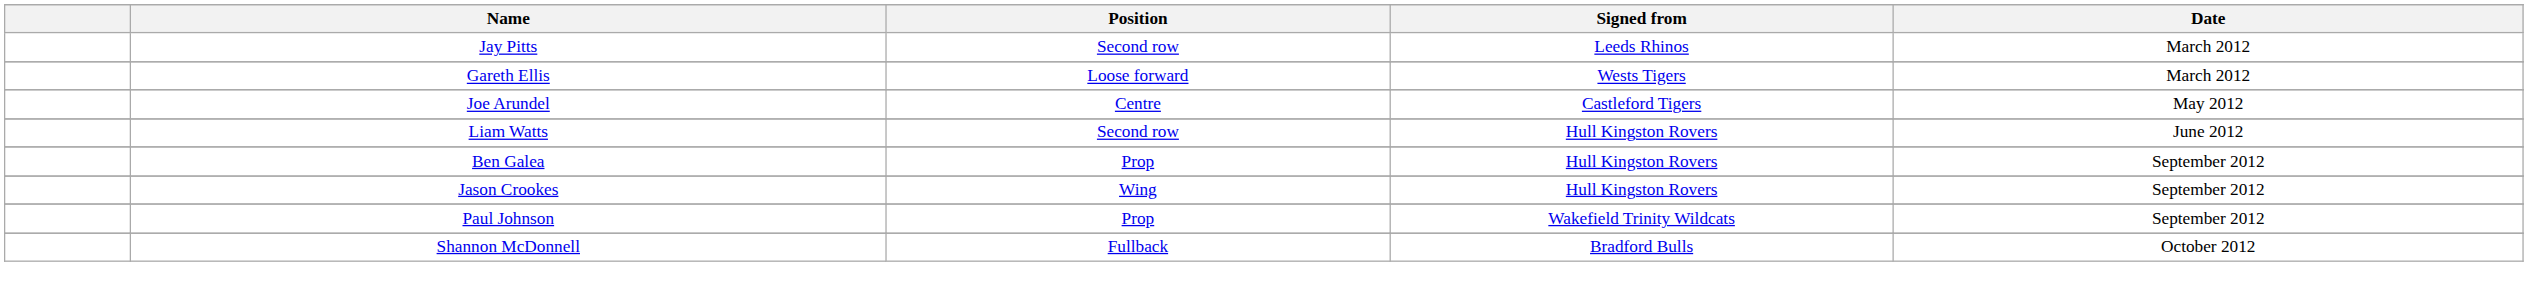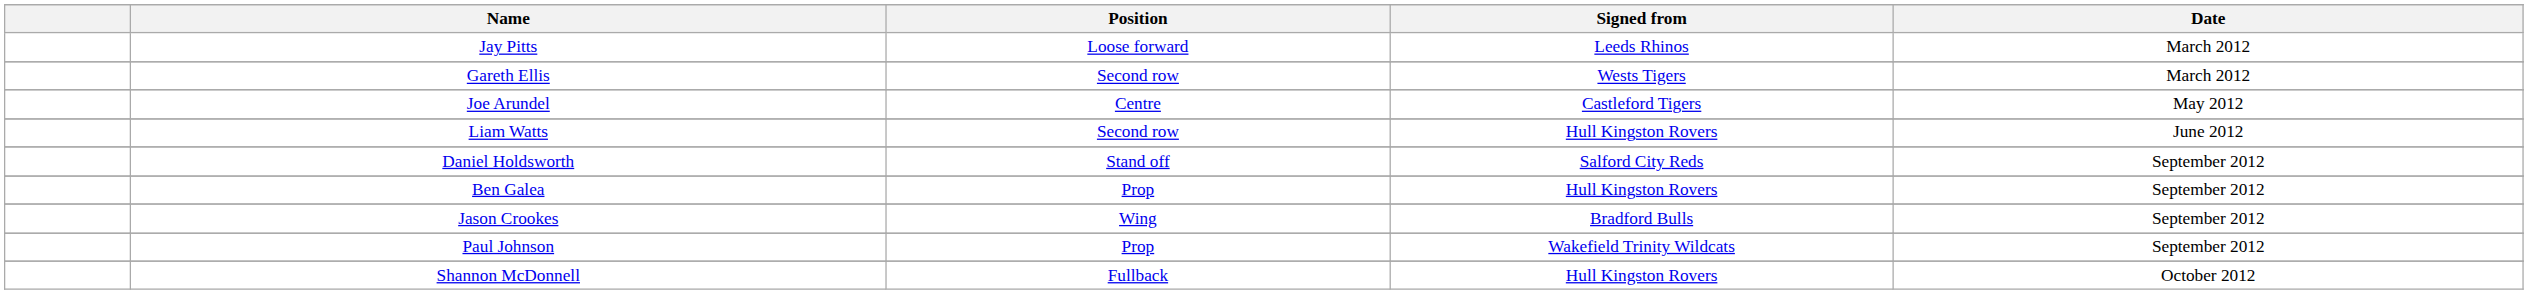 <table class="wikitable sortable" width="100%" style="font-size:85%">
 <tr bgcolor="#efefef">
 </tr>
 <tr bgcolor="#efefef">
 <th width=5%></th>
 <th width=30%>Name</th>
 <th !width=30%>Position</th>
 <th width=20%>Signed from</th>
 <th width=25%>Date</th>
 </tr>
 <tr bgcolor=#FFFFFF>
 <td align=center></td>
 <td align=center><a href='#'>Jay Pitts</a></td>
-<td align=center><a href='#'>Second row</a></td>
+<td align=center><a href='#'>Loose forward</a></td>
 <td align=center><a href='#'>Leeds Rhinos</a></td>
 <td align=center>March 2012</td>
 </tr>
 <tr>
 </tr>
 <tr bgcolor=#FFFFFF>
 <td align=center></td>
 <td align=center><a href='#'>Gareth Ellis</a></td>
-<td align=center><a href='#'>Loose forward</a></td>
+<td align=center><a href='#'>Second row</a></td>
 <td align=center><a href='#'>Wests Tigers</a></td>
 <td align=center>March 2012</td>
 </tr>
 <tr>
 </tr>
 <tr bgcolor=#FFFFFF>
 <td align=center></td>
 <td align=center><a href='#'>Joe Arundel</a></td>
 <td align=center><a href='#'>Centre</a></td>
 <td align=center><a href='#'>Castleford Tigers</a></td>
 <td align=center>May 2012</td>
 </tr>
 <tr>
 </tr>
 <tr bgcolor=#FFFFFF>
 <td align=center></td>
 <td align=center><a href='#'>Liam Watts</a></td>
 <td align=center><a href='#'>Second row</a></td>
 <td align=center><a href='#'>Hull Kingston Rovers</a></td>
 <td align=center>June 2012</td>
 </tr>
 <tr>
 </tr>
+<tr bgcolor=#FFFFFF>
+<td align=center></td>
+<td align=center><a href='#'>Daniel Holdsworth</a></td>
+<td align=center><a href='#'>Stand off</a></td>
+<td align=center><a href='#'>Salford City Reds</a></td>
+<td align=center>September 2012</td>
+</tr>
 <tr>
 </tr>
 <tr bgcolor=#FFFFFF>
 <td align=center></td>
 <td align=center><a href='#'>Ben Galea</a></td>
 <td align=center><a href='#'>Prop</a></td>
 <td align=center><a href='#'>Hull Kingston Rovers</a></td>
 <td align=center>September 2012</td>
 </tr>
 <tr>
 </tr>
 <tr bgcolor=#FFFFFF>
 <td align=center></td>
 <td align=center><a href='#'>Jason Crookes</a></td>
 <td align=center><a href='#'>Wing</a></td>
-<td align=center><a href='#'>Hull Kingston Rovers</a></td>
+<td align=center><a href='#'>Bradford Bulls</a></td>
 <td align=center>September 2012</td>
 </tr>
 <tr>
 </tr>
 <tr bgcolor=#FFFFFF>
 <td align=center></td>
 <td align=center><a href='#'>Paul Johnson</a></td>
 <td align=center><a href='#'>Prop</a></td>
 <td align=center><a href='#'>Wakefield Trinity Wildcats</a></td>
 <td align=center>September 2012</td>
 </tr>
 <tr>
 </tr>
 <tr bgcolor=#FFFFFF>
 <td align=center></td>
 <td align=center><a href='#'>Shannon McDonnell</a></td>
 <td align=center><a href='#'>Fullback</a></td>
-<td align=center><a href='#'>Bradford Bulls</a></td>
+<td align=center><a href='#'>Hull Kingston Rovers</a></td>
 <td align=center>October 2012</td>
 </tr>
 </table>
